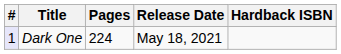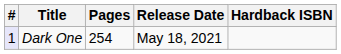 <table class="wikitable">
 <tr>
 <th>#</th>
 <th>Title</th>
 <th>Pages</th>
 <th>Release Date</th>
 <th>Hardback ISBN</th>
 </tr>
 <tr>
 <td style="background: lavender;">1</td>
 <td><em>Dark One</em></td>
-<td>224</td>
+<td>254</td>
 <td>May 18, 2021</td>
 <td></td>
 </tr>
 </table>
